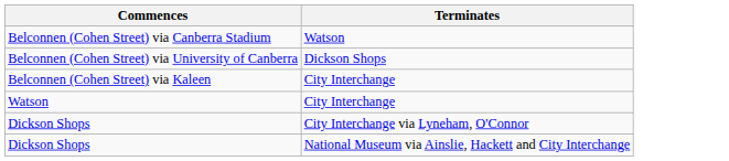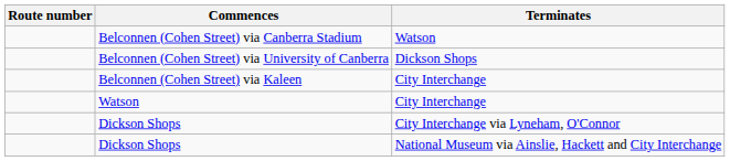 <table class="wikitable">
 <tr>
+<th>Route number</th>
 <th>Commences</th>
 <th>Terminates</th>
 </tr>
 <tr>
+<td align="center"></td>
 <td><a href='#'>Belconnen (Cohen Street)</a> via <a href='#'>Canberra Stadium</a></td>
 <td><a href='#'>Watson</a></td>
 </tr>
 <tr>
+<td align="center"></td>
 <td><a href='#'>Belconnen (Cohen Street)</a> via <a href='#'>University of Canberra</a></td>
 <td><a href='#'>Dickson Shops</a></td>
 </tr>
 <tr>
+<td align="center"></td>
 <td><a href='#'>Belconnen (Cohen Street)</a> via <a href='#'>Kaleen</a></td>
 <td><a href='#'>City Interchange</a></td>
 </tr>
 <tr>
+<td align="center"></td>
 <td><a href='#'>Watson</a></td>
 <td><a href='#'>City Interchange</a></td>
 </tr>
 <tr>
+<td align="center"></td>
 <td><a href='#'>Dickson Shops</a></td>
 <td><a href='#'>City Interchange</a> via <a href='#'>Lyneham</a>, <a href='#'>O'Connor</a></td>
 </tr>
 <tr>
+<td align="center"></td>
 <td><a href='#'>Dickson Shops</a></td>
 <td><a href='#'>National Museum</a> via <a href='#'>Ainslie</a>, <a href='#'>Hackett</a> and <a href='#'>City Interchange</a></td>
 </tr>
 </table>
